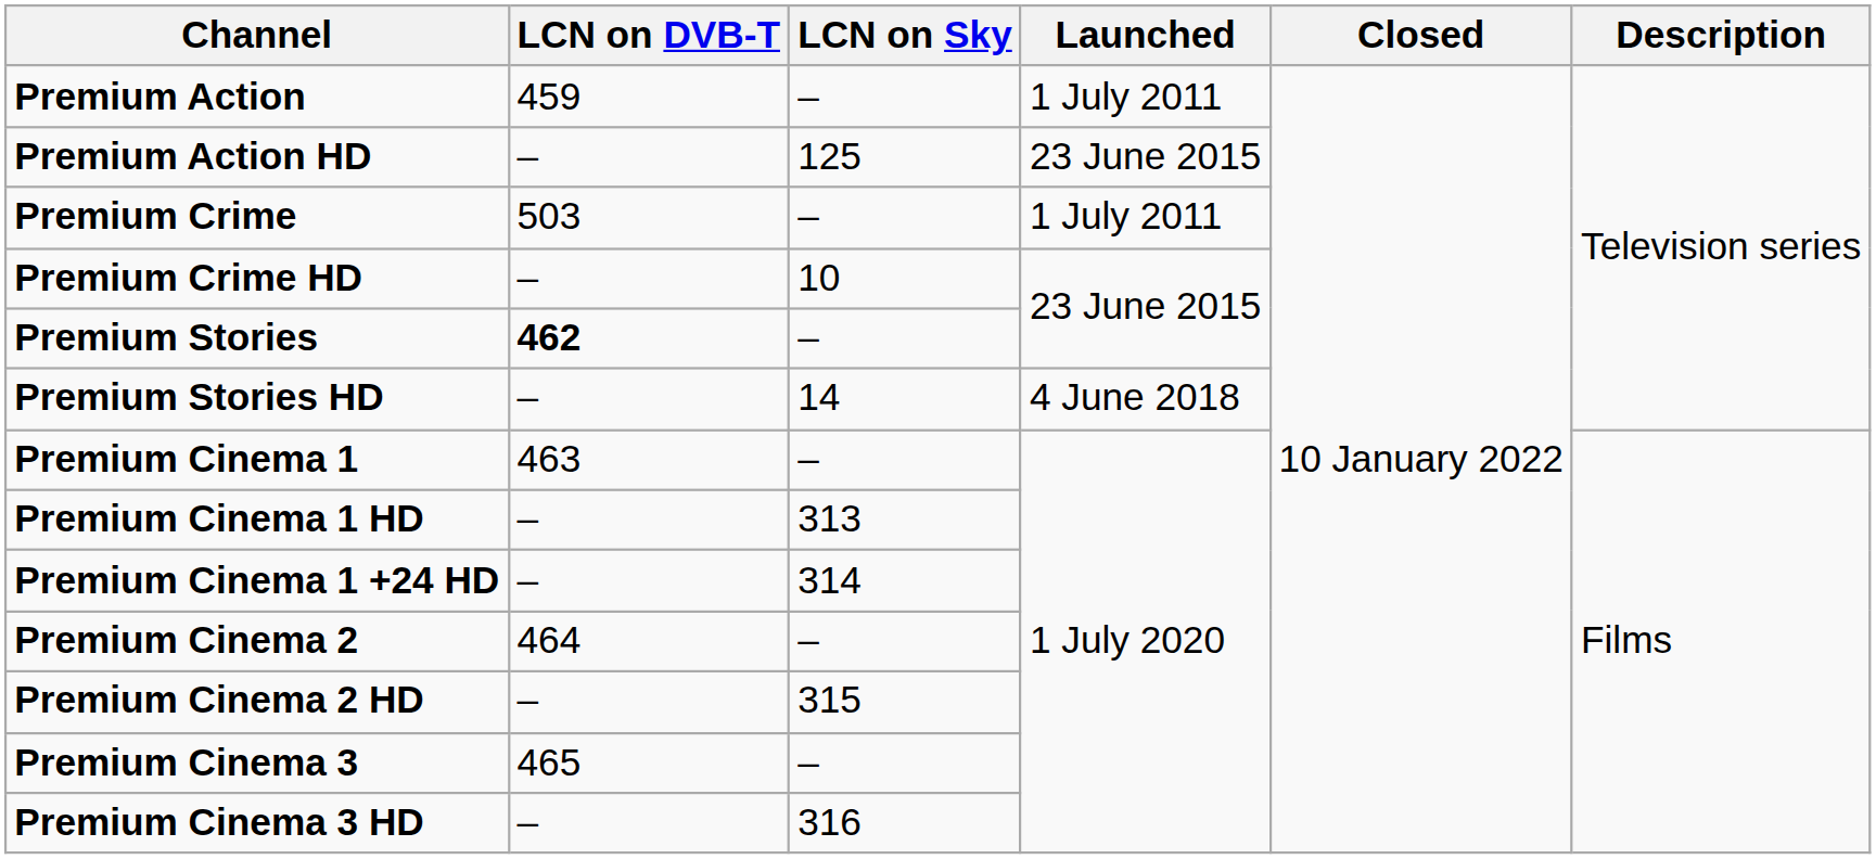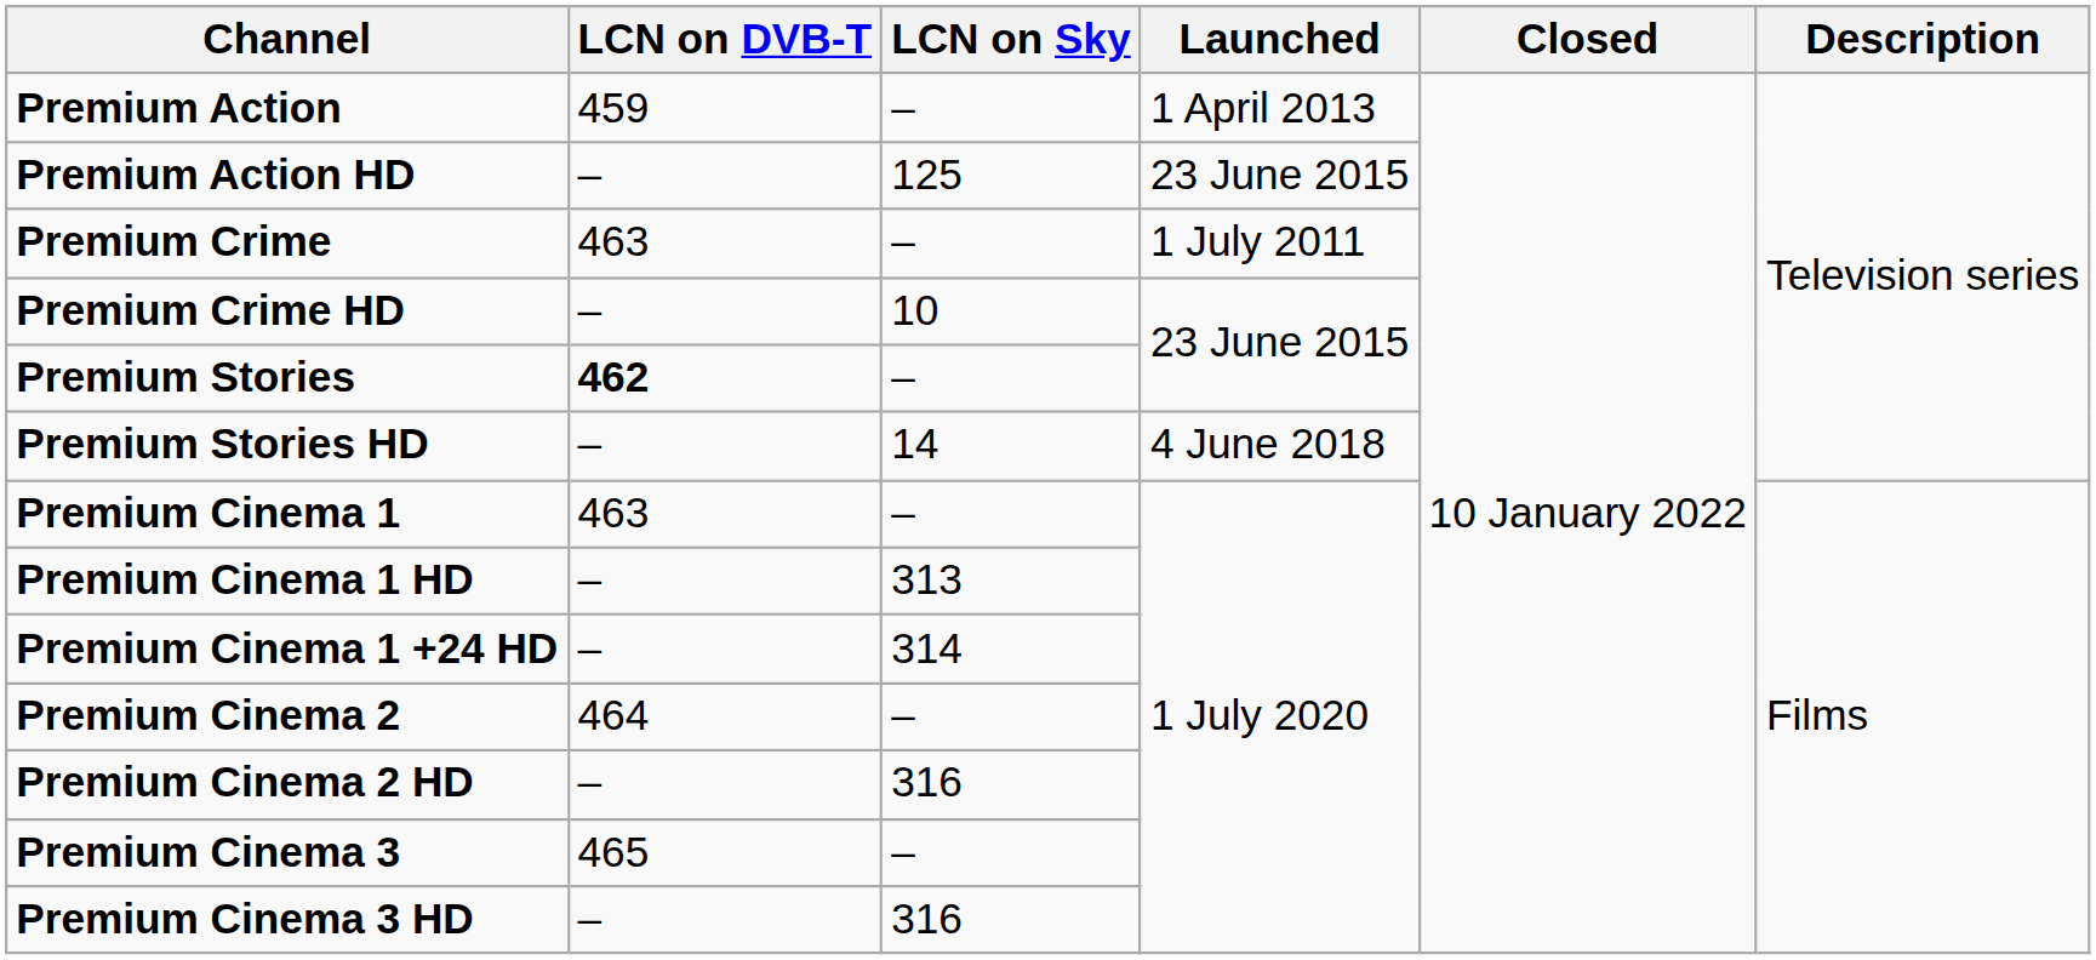 <table class="wikitable" ; text-align:center">
 <tr>
 <th>Channel</th>
 <th>LCN on <a href='#'>DVB-T</a></th>
 <th>LCN on <a href='#'>Sky</a></th>
 <th>Launched</th>
 <th>Closed</th>
 <th>Description</th>
 </tr>
 <tr>
 <td><strong>Premium Action</strong></td>
 <td>459</td>
 <td>–</td>
-<td>1 July 2011</td>
+<td>1 April 2013</td>
 <td rowspan="13">10 January 2022</td>
 <td rowspan="6">Television series</td>
 </tr>
 <tr>
 <td><strong>Premium Action HD</strong></td>
 <td>–</td>
 <td>125</td>
 <td>23 June 2015</td>
 </tr>
 <tr>
 <td><strong>Premium Crime</strong></td>
-<td>503</td>
+<td>463</td>
 <td>–</td>
 <td>1 July 2011</td>
 </tr>
 <tr>
 <td><strong>Premium Crime HD</strong></td>
 <td>–</td>
 <td>10</td>
 <td rowspan="2">23 June 2015</td>
 </tr>
 <tr>
 <td><strong>Premium Stories</strong></td>
 <td><strong>462</strong></td>
 <td>–</td>
 </tr>
 <tr>
 <td><strong>Premium Stories HD</strong></td>
 <td>–</td>
 <td>14</td>
 <td>4 June 2018</td>
 </tr>
 <tr>
 <td><strong>Premium Cinema 1</strong></td>
 <td>463</td>
 <td>–</td>
 <td rowspan="7">1 July 2020</td>
 <td rowspan="7">Films</td>
 </tr>
 <tr>
 <td><strong>Premium Cinema 1 HD</strong></td>
 <td>–</td>
 <td>313</td>
 </tr>
 <tr>
 <td><strong>Premium Cinema 1 +24 HD</strong></td>
 <td>–</td>
 <td>314</td>
 </tr>
 <tr>
 <td><strong>Premium Cinema 2</strong></td>
 <td>464</td>
 <td>–</td>
 </tr>
 <tr>
 <td><strong>Premium Cinema 2 HD</strong></td>
 <td>–</td>
-<td>315</td>
+<td>316</td>
 </tr>
 <tr>
 <td><strong>Premium Cinema 3</strong></td>
 <td>465</td>
 <td>–</td>
 </tr>
 <tr>
 <td><strong>Premium Cinema 3 HD</strong></td>
 <td>–</td>
 <td>316</td>
 </tr>
 </table>
